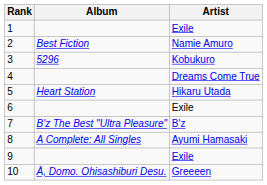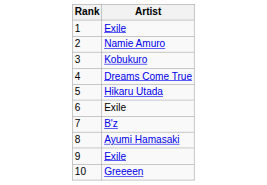 <table class="wikitable sortable" style="margin:auto; margin:auto;">
 <tr>
 <th>Rank</th>
-<th>Album</th>
 <th>Artist</th>
 </tr>
 <tr>
 <td>1</td>
-<td></td>
 <td><a href='#'>Exile</a></td>
 </tr>
 <tr>
 <td>2</td>
-<td><em><a href='#'>Best Fiction</a></em></td>
 <td><a href='#'>Namie Amuro</a></td>
 </tr>
 <tr>
 <td>3</td>
-<td><em><a href='#'>5296</a></em></td>
 <td><a href='#'>Kobukuro</a></td>
 </tr>
 <tr>
 <td>4</td>
-<td></td>
 <td><a href='#'>Dreams Come True</a></td>
 </tr>
 <tr>
 <td>5</td>
-<td><em><a href='#'>Heart Station</a></em></td>
 <td><a href='#'>Hikaru Utada</a></td>
 </tr>
 <tr>
 <td>6</td>
-<td></td>
 <td>Exile</td>
 </tr>
 <tr>
 <td>7</td>
-<td><em><a href='#'>B'z The Best "Ultra Pleasure"</a></em></td>
 <td><a href='#'>B'z</a></td>
 </tr>
 <tr>
 <td>8</td>
-<td><em><a href='#'>A Complete: All Singles</a></em></td>
 <td><a href='#'>Ayumi Hamasaki</a></td>
 </tr>
 <tr>
 <td>9</td>
-<td></td>
 <td><a href='#'>Exile</a></td>
 </tr>
 <tr>
 <td>10</td>
-<td><em><a href='#'>Ā, Domo. Ohisashiburi Desu.</a></em></td>
 <td><a href='#'>Greeeen</a></td>
 </tr>
 </table>
